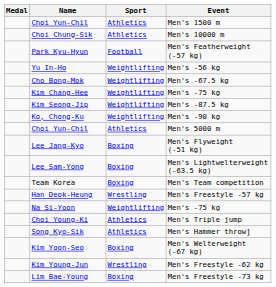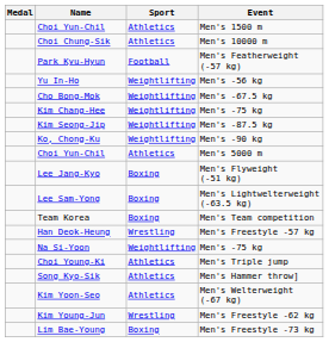 <table class="wikitable sortable" style="font-size:90%">
 <tr>
 <th>Medal</th>
 <th style="width:10em">Name</th>
 <th>Sport</th>
 <th style="width:14em">Event</th>
 </tr>
 <tr>
 <td></td>
 <td><a href='#'>Choi Yun-Chil</a></td>
 <td><a href='#'>Athletics</a></td>
 <td>Men's 1500 m</td>
 </tr>
 <tr>
 <td></td>
 <td><a href='#'>Choi Chung-Sik</a></td>
 <td><a href='#'>Athletics</a></td>
 <td>Men's 10000 m</td>
 </tr>
 <tr>
 <td></td>
 <td><a href='#'>Park Kyu-Hyun</a></td>
 <td><a href='#'>Football</a></td>
 <td>Men's Featherweight (-57 kg)</td>
 </tr>
 <tr>
 <td></td>
 <td><a href='#'>Yu In-Ho</a></td>
 <td><a href='#'>Weightlifting</a></td>
 <td>Men's -56 kg</td>
 </tr>
 <tr>
 <td></td>
 <td><a href='#'>Cho Bong-Mok</a></td>
 <td><a href='#'>Weightlifting</a></td>
 <td>Men's -67.5 kg</td>
 </tr>
 <tr>
 <td></td>
 <td><a href='#'>Kim Chang-Hee</a></td>
 <td><a href='#'>Weightlifting</a></td>
 <td>Men's -75 kg</td>
 </tr>
 <tr>
 <td></td>
 <td><a href='#'>Kim Seong-Jip</a></td>
 <td><a href='#'>Weightlifting</a></td>
 <td>Men's -87.5 kg</td>
 </tr>
 <tr>
 <td></td>
 <td><a href='#'>Ko, Chong-Ku</a></td>
 <td><a href='#'>Weightlifting</a></td>
 <td>Men's -90 kg</td>
 </tr>
 <tr>
 <td></td>
 <td><a href='#'>Choi Yun-Chil</a></td>
 <td><a href='#'>Athletics</a></td>
 <td>Men's 5000 m</td>
 </tr>
 <tr>
 <td></td>
 <td><a href='#'>Lee Jang-Kyo</a></td>
 <td><a href='#'>Boxing</a></td>
 <td>Men's Flyweight (-51 kg)</td>
 </tr>
 <tr>
 <td></td>
 <td><a href='#'>Lee Sam-Yong</a></td>
 <td><a href='#'>Boxing</a></td>
 <td>Men's Lightwelterweight (-63.5 kg)</td>
 </tr>
 <tr>
 <td></td>
 <td>Team Korea</td>
 <td><a href='#'>Boxing</a></td>
 <td>Men's Team competition</td>
 </tr>
 <tr>
 <td></td>
 <td><a href='#'>Han Deok-Heung</a></td>
 <td><a href='#'>Wrestling</a></td>
 <td>Men's Freestyle -57 kg</td>
 </tr>
 <tr>
 <td></td>
 <td><a href='#'>Na Si-Yoon</a></td>
 <td><a href='#'>Weightlifting</a></td>
 <td>Men's -75 kg</td>
 </tr>
 <tr>
 <td></td>
 <td><a href='#'>Choi Young-Ki</a></td>
 <td><a href='#'>Athletics</a></td>
 <td>Men's Triple jump</td>
 </tr>
 <tr>
 <td></td>
 <td><a href='#'>Song Kyo-Sik</a></td>
 <td><a href='#'>Athletics</a></td>
 <td>Men's Hammer throw]</td>
 </tr>
 <tr>
 <td></td>
 <td><a href='#'>Kim Yoon-Seo</a></td>
-<td><a href='#'>Boxing</a></td>
+<td><a href='#'>Athletics</a></td>
 <td>Men's Welterweight (-67 kg)</td>
 </tr>
 <tr>
 <td></td>
 <td><a href='#'>Kim Young-Jun</a></td>
 <td><a href='#'>Wrestling</a></td>
 <td>Men's Freestyle -62 kg</td>
 </tr>
 <tr>
 <td></td>
 <td><a href='#'>Lim Bae-Young</a></td>
 <td><a href='#'>Boxing</a></td>
 <td>Men's Freestyle -73 kg</td>
 </tr>
 </table>
